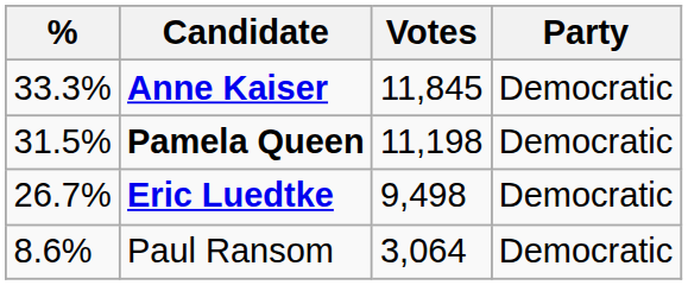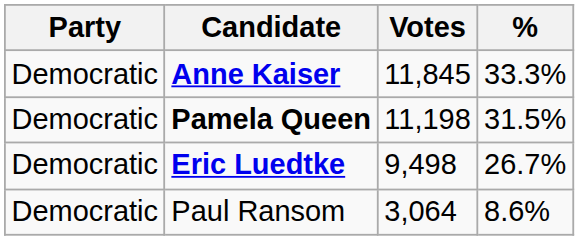 <table class="wikitable">
 <tr>
-<th>%</th>
+<th>Party</th>
 <th>Candidate</th>
 <th>Votes</th>
-<th>Party</th>
+<th>%</th>
 </tr>
 <tr>
-<td>33.3%</td>
+<td>Democratic</td>
 <td><strong><a href='#'>Anne Kaiser</a></strong></td>
 <td>11,845</td>
-<td>Democratic</td>
+<td>33.3%</td>
 </tr>
 <tr>
-<td>31.5%</td>
+<td>Democratic</td>
 <td><strong>Pamela Queen</strong></td>
 <td>11,198</td>
-<td>Democratic</td>
+<td>31.5%</td>
 </tr>
 <tr>
-<td>26.7%</td>
+<td>Democratic</td>
 <td><strong><a href='#'>Eric Luedtke</a></strong></td>
 <td>9,498</td>
-<td>Democratic</td>
+<td>26.7%</td>
 </tr>
 <tr>
-<td>8.6%</td>
+<td>Democratic</td>
 <td>Paul Ransom</td>
 <td>3,064</td>
-<td>Democratic</td>
+<td>8.6%</td>
 </tr>
 </table>
